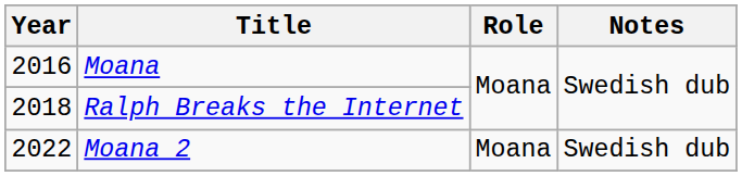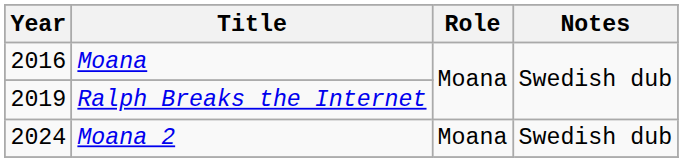 <table class="wikitable sortable">
 <tr>
 <th>Year</th>
 <th>Title</th>
 <th>Role</th>
 <th class="unsortable">Notes</th>
 </tr>
 <tr>
 <td>2016</td>
 <td><em><a href='#'>Moana</a></em></td>
 <td rowspan="2">Moana</td>
 <td rowspan="2">Swedish dub</td>
 </tr>
 <tr>
-<td>2018</td>
+<td>2019</td>
 <td><em><a href='#'>Ralph Breaks the Internet</a></em></td>
 </tr>
 <tr>
-<td>2022</td>
+<td>2024</td>
 <td><em><a href='#'>Moana 2</a></em></td>
 <td rowspan="3">Moana</td>
 <td rowspan="3">Swedish dub</td>
 </tr>
 </table>
